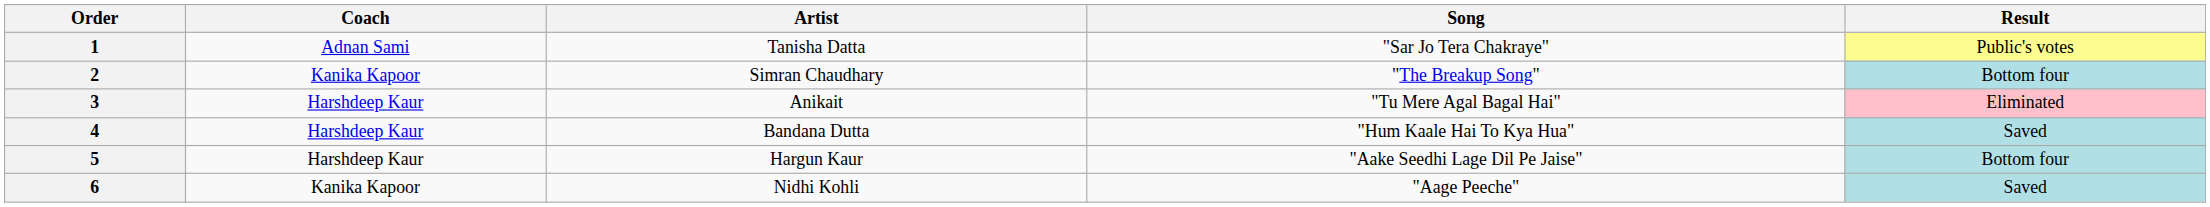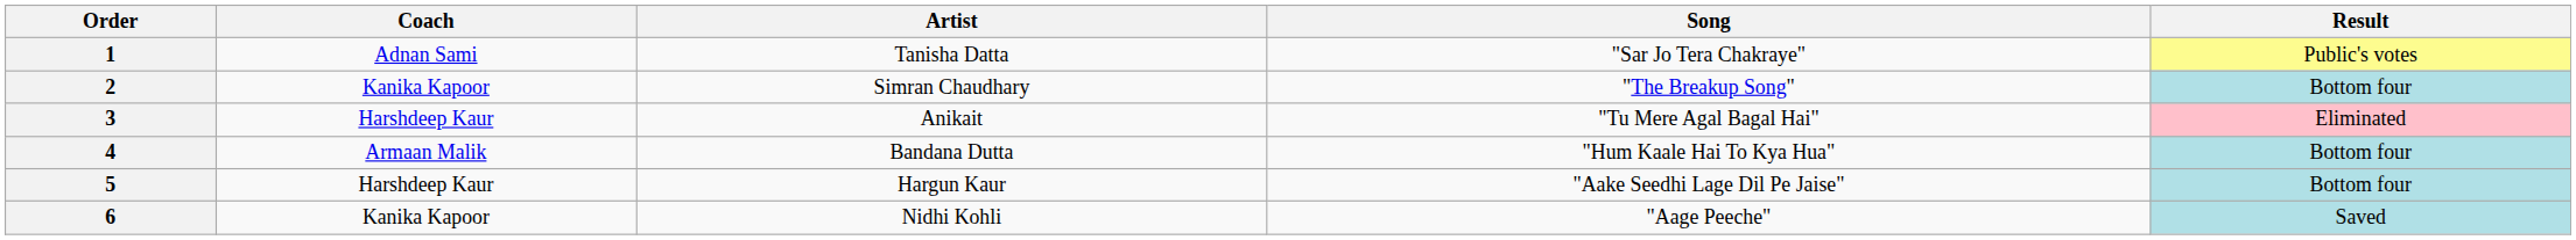 <table class="wikitable" style="text-align:center; width:100%;">
 <tr>
 <th style="width:05%;">Order</th>
 <th style="width:10%;">Coach</th>
 <th style="width:15%;">Artist</th>
 <th style="width:21%;">Song</th>
 <th style="width:10%;">Result</th>
 </tr>
 <tr>
 <th>1</th>
 <td><a href='#'>Adnan Sami</a></td>
 <td>Tanisha Datta</td>
 <td>"Sar Jo Tera Chakraye"</td>
 <td style="background:#fdfc8f;">Public's votes</td>
 </tr>
 <tr>
 <th>2</th>
 <td><a href='#'>Kanika Kapoor</a></td>
 <td>Simran Chaudhary</td>
 <td>"<a href='#'>The Breakup Song</a>"</td>
 <td style="background:#b0e0e6;">Bottom four</td>
 </tr>
 <tr>
 <th>3</th>
 <td><a href='#'>Harshdeep Kaur</a></td>
 <td>Anikait</td>
 <td>"Tu Mere Agal Bagal Hai"</td>
 <td style="background:pink;">Eliminated</td>
 </tr>
 <tr>
 <th>4</th>
-<td><a href='#'>Harshdeep Kaur</a></td>
+<td><a href='#'>Armaan Malik</a></td>
 <td>Bandana Dutta</td>
 <td>"Hum Kaale Hai To Kya Hua"</td>
-<td style="background:#b0e0e6;">Saved</td>
+<td style="background:#b0e0e6;">Bottom four</td>
 </tr>
 <tr>
 <th>5</th>
 <td>Harshdeep Kaur</td>
 <td>Hargun Kaur</td>
 <td>"Aake Seedhi Lage Dil Pe Jaise"</td>
 <td style="background:#b0e0e6;">Bottom four</td>
 </tr>
 <tr>
 <th>6</th>
 <td>Kanika Kapoor</td>
 <td>Nidhi Kohli</td>
 <td>"Aage Peeche"</td>
 <td style="background:#b0e0e6;">Saved</td>
 </tr>
 </table>
